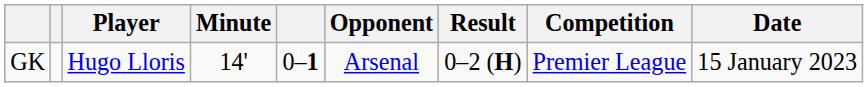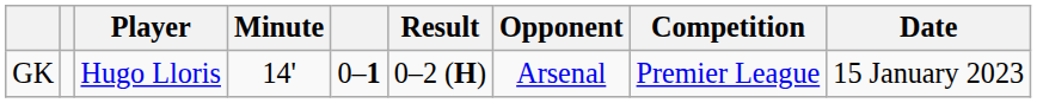 <table class="wikitable sortable" style="text-align:center">
 <tr>
 <th></th>
 <th></th>
 <th>Player</th>
 <th>Minute</th>
 <th></th>
+<th>Result</th>
 <th>Opponent</th>
-<th>Result</th>
 <th>Competition</th>
 <th>Date</th>
 </tr>
 <tr>
 <td>GK</td>
 <td></td>
 <td><a href='#'>Hugo Lloris</a></td>
 <td>14'</td>
 <td>0–<strong>1</strong></td>
+<td>0–2 (<strong>H</strong>)</td>
 <td><a href='#'>Arsenal</a></td>
-<td>0–2 (<strong>H</strong>)</td>
 <td><a href='#'>Premier League</a></td>
 <td>15 January 2023</td>
 </tr>
 </table>
